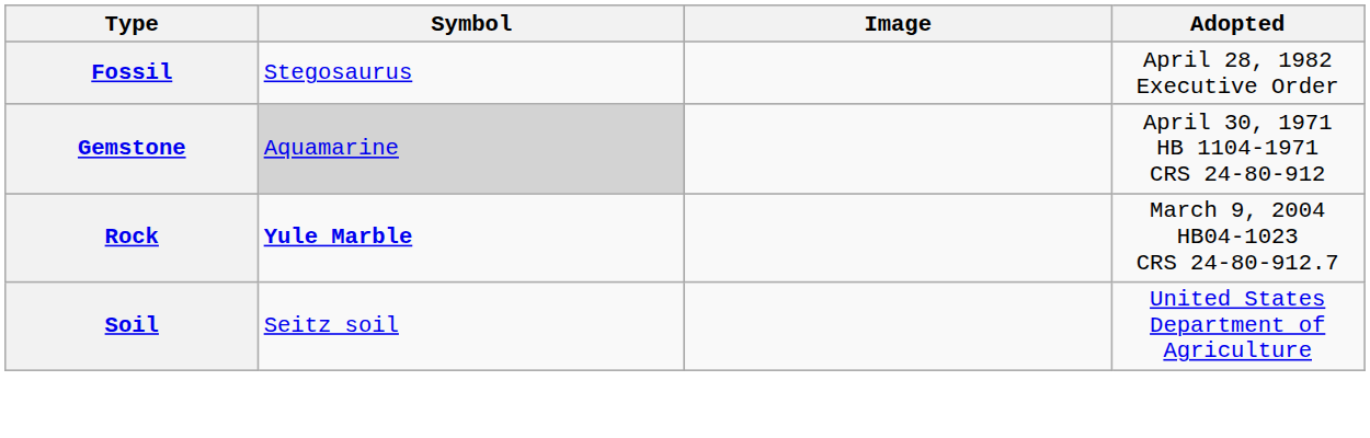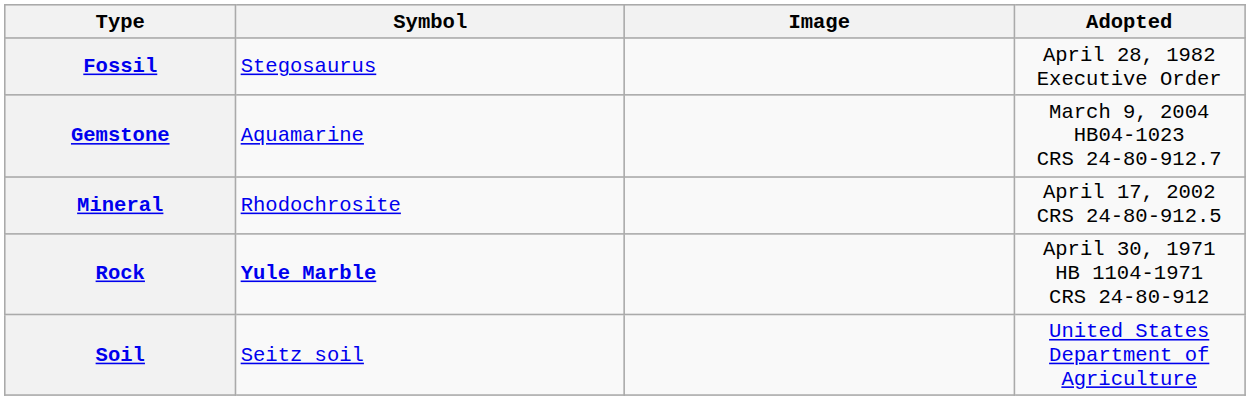 <table class=wikitable>
 <tr>
 <th scope=col width=140px>Type</th>
 <th scope=col width=240px>Symbol</th>
 <th scope=col width=240px>Image</th>
 <th scope=col width=140px>Adopted</th>
 </tr>
 <tr>
 <th scope=row><a href='#'>Fossil</a></th>
 <td><a href='#'>Stegosaurus</a></td>
 <td align=center></td>
 <td align=center>April 28, 1982<br>Executive Order</td>
 </tr>
 <tr>
 <th scope=row><a href='#'>Gemstone</a></th>
-<td style="background: lightgrey;"><a href='#'>Aquamarine</a></td>
+<td><a href='#'>Aquamarine</a></td>
 <td align=center></td>
-<td align=center>April 30, 1971<br>HB 1104-1971<br>CRS 24-80-912</td>
+<td align=center>March 9, 2004<br>HB04-1023<br>CRS 24-80-912.7</td>
+</tr>
+<tr>
+<th scope=row><a href='#'>Mineral</a></th>
+<td><a href='#'>Rhodochrosite</a></td>
+<td align=center></td>
+<td align=center>April 17, 2002<br>CRS 24-80-912.5</td>
 </tr>
 <tr>
 <th scope=row><a href='#'>Rock</a></th>
 <td><strong><a href='#'>Yule Marble</a></strong></td>
 <td align=center></td>
-<td align=center>March 9, 2004<br>HB04-1023<br>CRS 24-80-912.7</td>
+<td align=center>April 30, 1971<br>HB 1104-1971<br>CRS 24-80-912</td>
 </tr>
 <tr>
 <th scope=row><a href='#'>Soil</a></th>
 <td><a href='#'>Seitz soil</a></td>
 <td align=center></td>
 <td align=center><a href='#'>United States Department of Agriculture</a></td>
 </tr>
 </table>
